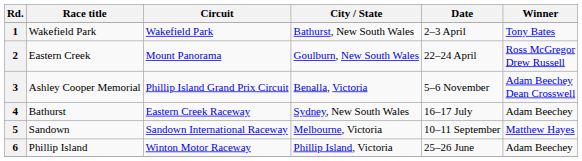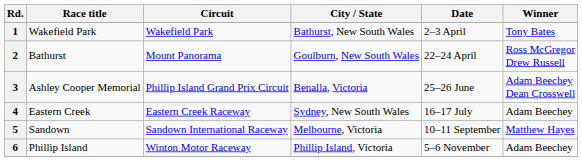 <table class="wikitable" style="font-size: 90%">
 <tr>
 <th>Rd.</th>
 <th>Race title</th>
 <th>Circuit</th>
 <th>City / State</th>
 <th>Date</th>
 <th>Winner</th>
 </tr>
 <tr>
 </tr>
 <tr>
 <th>1</th>
 <td> Wakefield Park</td>
 <td><a href='#'>Wakefield Park</a></td>
 <td><a href='#'>Bathurst</a>, New South Wales</td>
 <td>2–3 April</td>
 <td><a href='#'>Tony Bates</a></td>
 </tr>
 <tr>
 <th>2</th>
-<td> Eastern Creek</td>
+<td> Bathurst</td>
 <td><a href='#'>Mount Panorama</a></td>
 <td><a href='#'>Goulburn</a>, <a href='#'>New South Wales</a></td>
 <td>22–24 April</td>
 <td><a href='#'>Ross McGregor</a><br><a href='#'>Drew Russell</a></td>
 </tr>
 <tr>
 <th>3</th>
 <td> Ashley Cooper Memorial</td>
 <td><a href='#'>Phillip Island Grand Prix Circuit</a></td>
 <td><a href='#'>Benalla</a>, <a href='#'>Victoria</a></td>
-<td>5–6 November</td>
+<td>25–26 June</td>
 <td><a href='#'>Adam Beechey</a><br><a href='#'>Dean Crosswell</a></td>
 </tr>
 <tr>
 <th>4</th>
-<td> Bathurst</td>
+<td> Eastern Creek</td>
 <td><a href='#'>Eastern Creek Raceway</a></td>
 <td><a href='#'>Sydney</a>, New South Wales</td>
 <td>16–17 July</td>
 <td>Adam Beechey</td>
 </tr>
 <tr>
 <th>5</th>
 <td> Sandown</td>
 <td><a href='#'>Sandown International Raceway</a></td>
 <td><a href='#'>Melbourne</a>, Victoria</td>
 <td>10–11 September</td>
 <td><a href='#'>Matthew Hayes</a></td>
 </tr>
 <tr>
 <th>6</th>
 <td> Phillip Island</td>
 <td><a href='#'>Winton Motor Raceway</a></td>
 <td><a href='#'>Phillip Island</a>, Victoria</td>
-<td>25–26 June</td>
+<td>5–6 November</td>
 <td>Adam Beechey</td>
 </tr>
 <tr>
 </tr>
 </table>
